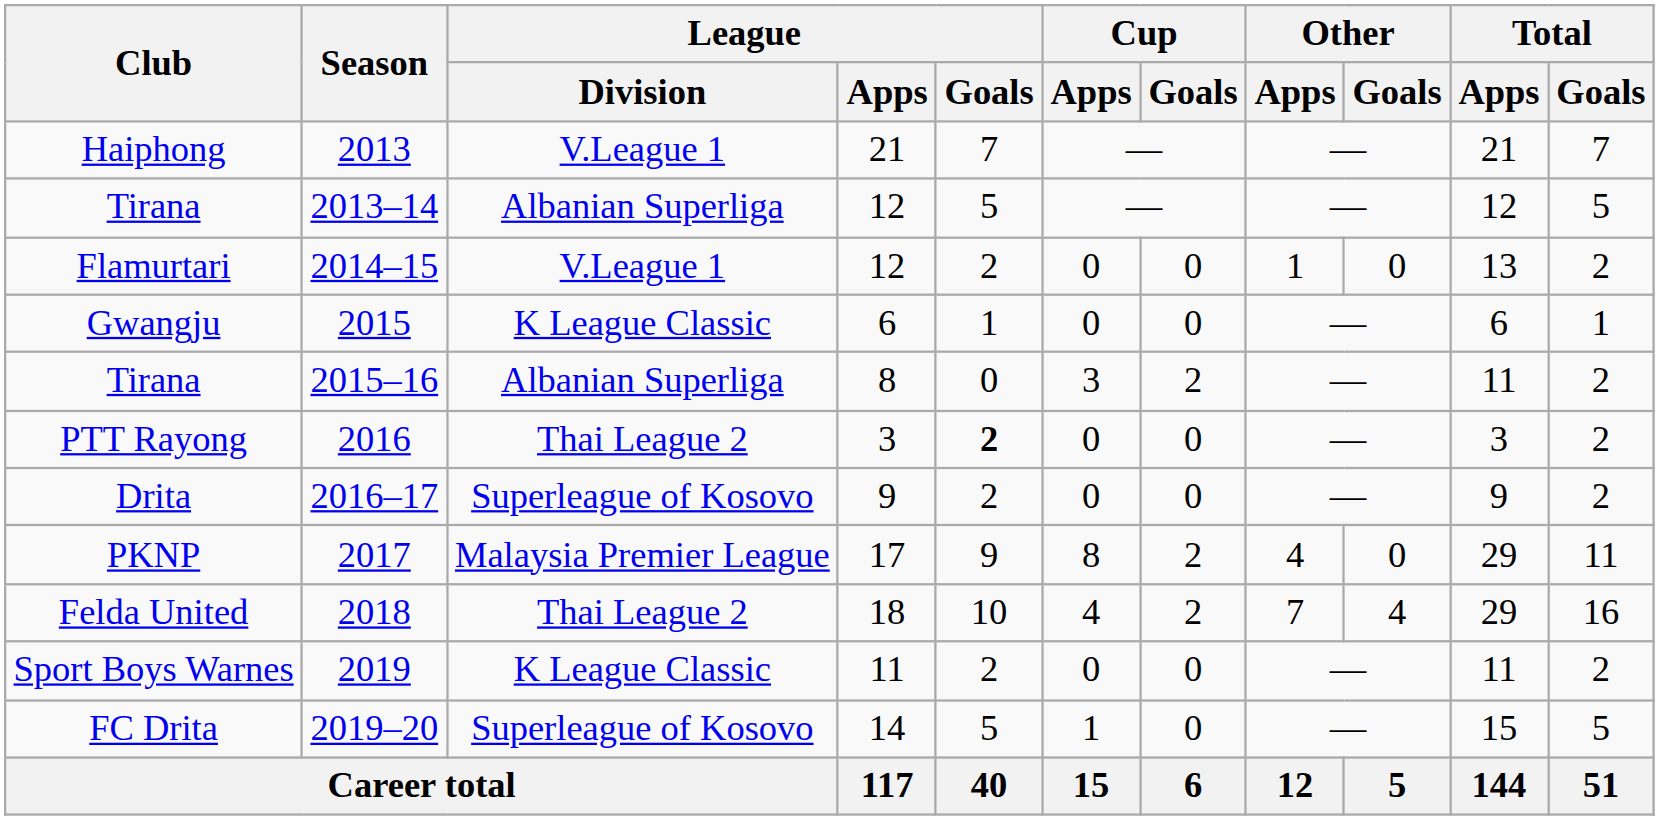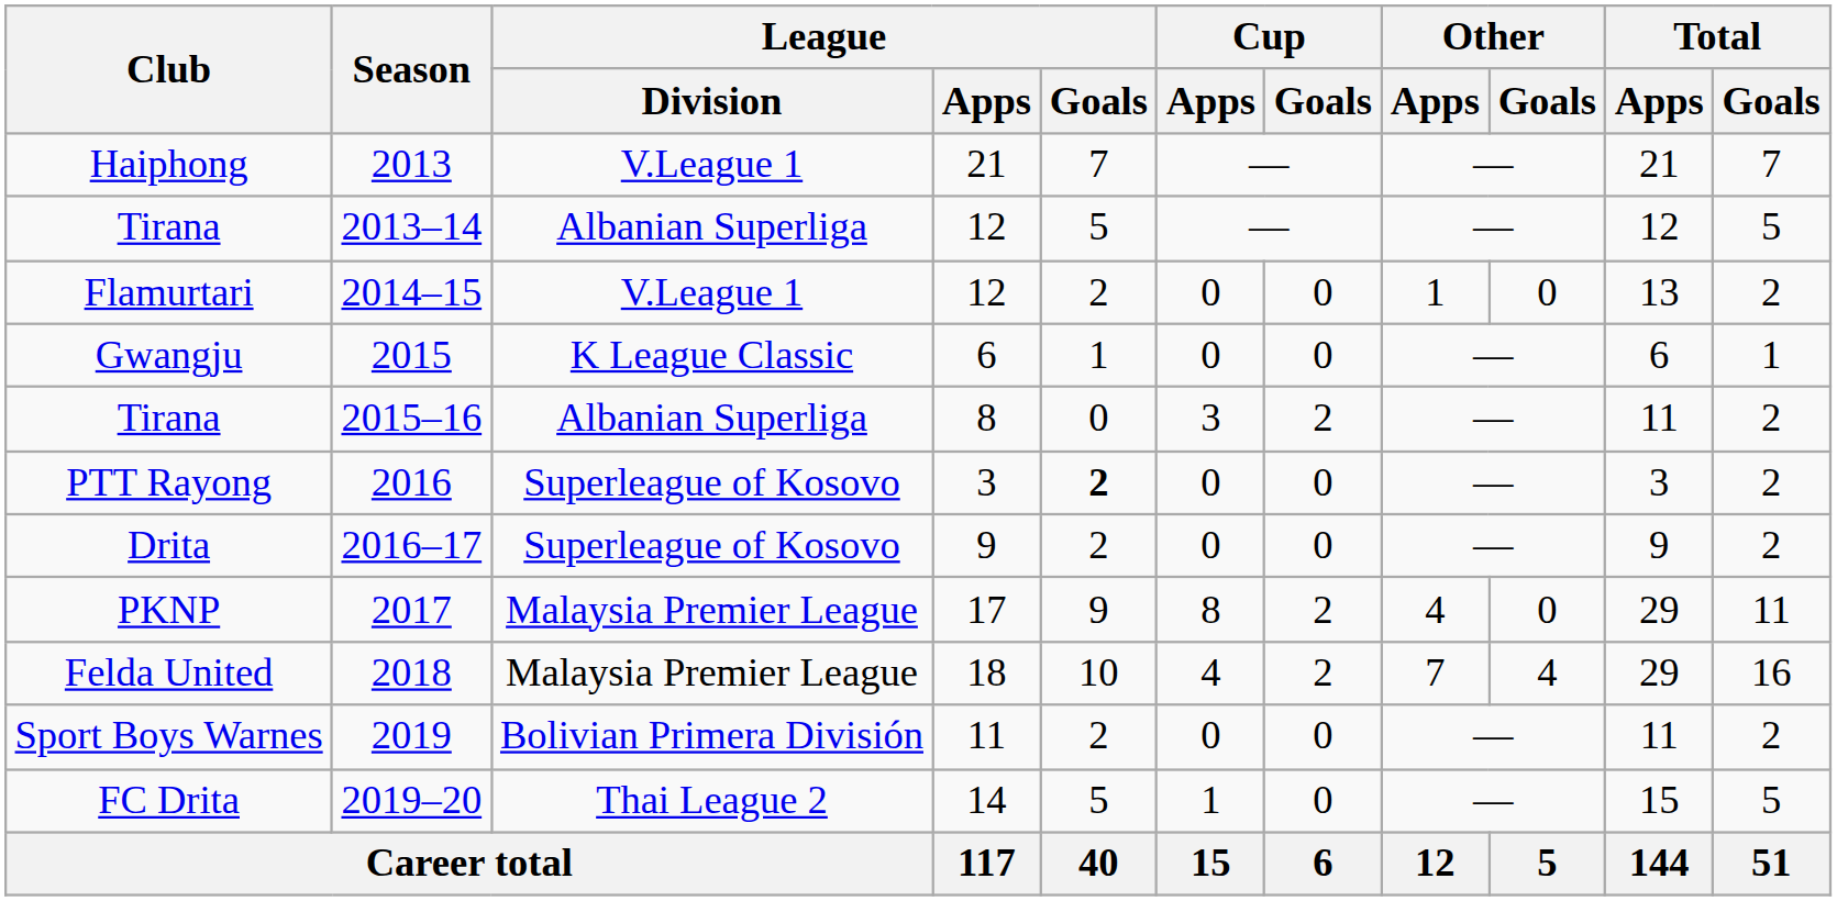 <table class="wikitable" style="text-align:center">
 <tr>
 <th rowspan="2">Club</th>
 <th rowspan="2">Season</th>
 <th colspan="3">League</th>
 <th colspan="2">Cup</th>
 <th colspan="2">Other</th>
 <th colspan="2">Total</th>
 </tr>
 <tr>
 <th>Division</th>
 <th>Apps</th>
 <th>Goals</th>
 <th>Apps</th>
 <th>Goals</th>
 <th>Apps</th>
 <th>Goals</th>
 <th>Apps</th>
 <th>Goals</th>
 </tr>
 <tr>
 <td rowspan="1"><a href='#'>Haiphong</a></td>
 <td><a href='#'>2013</a></td>
 <td rowspan="1"><a href='#'>V.League 1</a></td>
 <td>21</td>
 <td>7</td>
 <td colspan="2">—</td>
 <td colspan="2">—</td>
 <td>21</td>
 <td>7</td>
 </tr>
 <tr>
 <td rowspan="1"><a href='#'>Tirana</a></td>
 <td><a href='#'>2013–14</a></td>
 <td rowspan="1"><a href='#'>Albanian Superliga</a></td>
 <td>12</td>
 <td>5</td>
 <td colspan="2">—</td>
 <td colspan="2">—</td>
 <td>12</td>
 <td>5</td>
 </tr>
 <tr>
 <td rowspan="1"><a href='#'>Flamurtari</a></td>
 <td><a href='#'>2014–15</a></td>
 <td rowspan="1"><a href='#'>V.League 1</a></td>
 <td>12</td>
 <td>2</td>
 <td>0</td>
 <td>0</td>
 <td>1</td>
 <td>0</td>
 <td>13</td>
 <td>2</td>
 </tr>
 <tr>
 <td rowspan="1"><a href='#'>Gwangju</a></td>
 <td><a href='#'>2015</a></td>
 <td rowspan="1"><a href='#'>K League Classic</a></td>
 <td>6</td>
 <td>1</td>
 <td>0</td>
 <td>0</td>
 <td colspan="2">—</td>
 <td>6</td>
 <td>1</td>
 </tr>
 <tr>
 <td rowspan="1"><a href='#'>Tirana</a></td>
 <td><a href='#'>2015–16</a></td>
 <td rowspan="1"><a href='#'>Albanian Superliga</a></td>
 <td>8</td>
 <td>0</td>
 <td>3</td>
 <td>2</td>
 <td colspan="2">—</td>
 <td>11</td>
 <td>2</td>
 </tr>
 <tr>
 <td rowspan="1"><a href='#'>PTT Rayong</a></td>
 <td><a href='#'>2016</a></td>
-<td rowspan="1"><a href='#'>Thai League 2</a></td>
+<td rowspan="1"><a href='#'>Superleague of Kosovo</a></td>
 <td>3</td>
 <td><strong>2</strong></td>
 <td>0</td>
 <td>0</td>
 <td colspan="2">—</td>
 <td>3</td>
 <td>2</td>
 </tr>
 <tr>
 <td rowspan="1"><a href='#'>Drita</a></td>
 <td><a href='#'>2016–17</a></td>
 <td rowspan="1"><a href='#'>Superleague of Kosovo</a></td>
 <td>9</td>
 <td>2</td>
 <td>0</td>
 <td>0</td>
 <td colspan="2">—</td>
 <td>9</td>
 <td>2</td>
 </tr>
 <tr>
 <td rowspan="1"><a href='#'>PKNP</a></td>
 <td><a href='#'>2017</a></td>
 <td rowspan="1"><a href='#'>Malaysia Premier League</a></td>
 <td>17</td>
 <td>9</td>
 <td>8</td>
 <td>2</td>
 <td>4</td>
 <td>0</td>
 <td>29</td>
 <td>11</td>
 </tr>
 <tr>
 <td rowspan="1"><a href='#'>Felda United</a></td>
 <td><a href='#'>2018</a></td>
-<td rowspan="1"><a href='#'>Thai League 2</a></td>
+<td rowspan="1">Malaysia Premier League</td>
 <td>18</td>
 <td>10</td>
 <td>4</td>
 <td>2</td>
 <td>7</td>
 <td>4</td>
 <td>29</td>
 <td>16</td>
 </tr>
 <tr>
 <td rowspan="1"><a href='#'>Sport Boys Warnes</a></td>
 <td><a href='#'>2019</a></td>
-<td rowspan="1"><a href='#'>K League Classic</a></td>
+<td rowspan="1"><a href='#'>Bolivian Primera División</a></td>
 <td>11</td>
 <td>2</td>
 <td>0</td>
 <td>0</td>
 <td colspan="2">—</td>
 <td>11</td>
 <td>2</td>
 </tr>
 <tr>
 <td rowspan="1"><a href='#'>FC Drita</a></td>
 <td><a href='#'>2019–20</a></td>
-<td rowspan="1"><a href='#'>Superleague of Kosovo</a></td>
+<td rowspan="1"><a href='#'>Thai League 2</a></td>
 <td>14</td>
 <td>5</td>
 <td>1</td>
 <td>0</td>
 <td colspan="2">—</td>
 <td>15</td>
 <td>5</td>
 </tr>
 <tr>
 <th colspan="3">Career total</th>
 <th>117</th>
 <th>40</th>
 <th>15</th>
 <th>6</th>
 <th>12</th>
 <th>5</th>
 <th>144</th>
 <th>51</th>
 </tr>
 </table>
